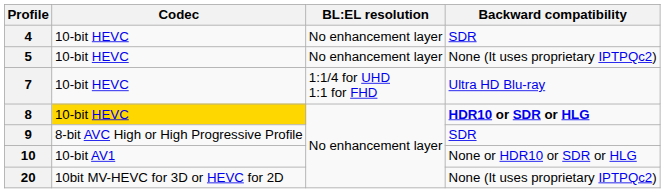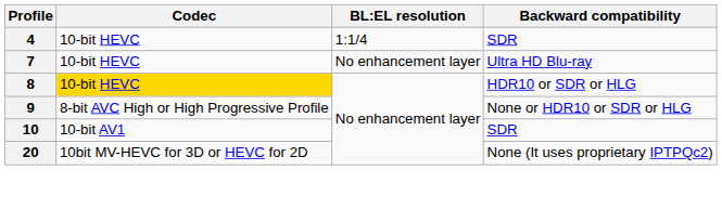 <table class="wikitable">
 <tr>
 <th>Profile</th>
 <th>Codec</th>
 <th>BL:EL resolution</th>
 <th>Backward compatibility</th>
 </tr>
 <tr>
 <th>4</th>
 <td>10-bit <a href='#'>HEVC</a></td>
-<td>No enhancement layer</td>
+<td>1:1/4</td>
 <td><a href='#'>SDR</a></td>
-</tr>
-<tr>
-<th>5</th>
-<td>10-bit <a href='#'>HEVC</a></td>
-<td>No enhancement layer</td>
-<td>None (It uses proprietary <a href='#'>IPTPQc2</a>)</td>
 </tr>
 <tr>
 <th>7</th>
 <td>10-bit <a href='#'>HEVC</a></td>
-<td>1:1/4 for <a href='#'>UHD</a><br>1:1 for <a href='#'>FHD</a></td>
+<td>No enhancement layer</td>
 <td><a href='#'>Ultra HD Blu-ray</a></td>
 </tr>
 <tr>
 <th>8</th>
 <td style="background: gold;">10-bit <a href='#'>HEVC</a></td>
 <td rowspan="4">No enhancement layer</td>
-<td><strong><a href='#'>HDR10</a> or <a href='#'>SDR</a> or <a href='#'>HLG</a></strong></td>
+<td><a href='#'>HDR10</a> or <a href='#'>SDR</a> or <a href='#'>HLG</a></td>
 </tr>
 <tr>
 <th>9</th>
 <td>8-bit <a href='#'>AVC</a> High or High Progressive Profile</td>
-<td><a href='#'>SDR</a></td>
+<td>None or <a href='#'>HDR10</a> or <a href='#'>SDR</a> or <a href='#'>HLG</a></td>
 </tr>
 <tr>
 <th>10</th>
 <td>10-bit <a href='#'>AV1</a></td>
-<td>None or <a href='#'>HDR10</a> or <a href='#'>SDR</a> or <a href='#'>HLG</a></td>
+<td><a href='#'>SDR</a></td>
 </tr>
 <tr>
 <th>20</th>
 <td>10bit MV-HEVC for 3D or <a href='#'>HEVC</a> for 2D</td>
 <td>None (It uses proprietary <a href='#'>IPTPQc2</a>)</td>
 </tr>
 </table>
